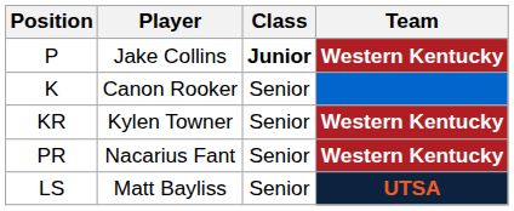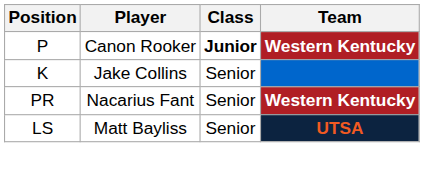 <table class="wikitable sortable">
 <tr>
 <th>Position</th>
 <th>Player</th>
 <th>Class</th>
 <th>Team</th>
 </tr>
 <tr style="text-align:center;">
 <td style="background:white">P</td>
-<td style="background:white">Jake Collins</td>
+<td style="background:white">Canon Rooker</td>
 <td style="background:white"><strong>Junior</strong></td>
 <th style="background:#B01E24; color:#FFFFFF;">Western Kentucky</th>
 </tr>
 <tr style="text-align:center;">
 <td style="background:white">K</td>
-<td style="background:white">Canon Rooker</td>
+<td style="background:white">Jake Collins</td>
 <td style="background:white">Senior</td>
 <th style="background:#0066CC; color:#ffffff;"></th>
-</tr>
-<tr style="text-align:center;">
-<td style="background:white">KR</td>
-<td style="background:white">Kylen Towner</td>
-<td style="background:white">Senior</td>
-<th style="background:#B01E24; color:#FFFFFF;">Western Kentucky</th>
 </tr>
 <tr style="text-align:center;">
 <td style="background:white">PR</td>
 <td style="background:white">Nacarius Fant</td>
 <td style="background:white">Senior</td>
 <th style="background:#B01E24; color:#FFFFFF;">Western Kentucky</th>
 </tr>
 <tr style="text-align:center;">
 <td style="background:white">LS</td>
 <td style="background:white">Matt Bayliss</td>
 <td style="background:white">Senior</td>
 <th style="background:#0c2340; color:#f15a22;">UTSA</th>
 </tr>
 </table>
